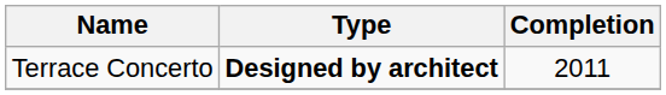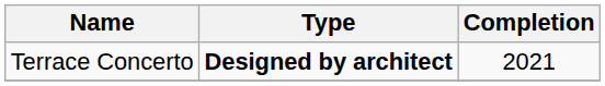 <table class="wikitable" style="text-align: center">
 <tr>
 <th>Name</th>
 <th>Type</th>
 <th>Completion</th>
 </tr>
 <tr>
 <td>Terrace Concerto</td>
 <td rowspan="1"><strong>Designed by architect</strong></td>
-<td rowspan="1">2011</td>
+<td rowspan="1">2021</td>
 </tr>
 <tr>
 </tr>
 </table>
